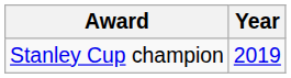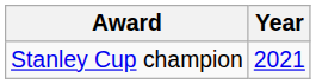 <table class="wikitable">
 <tr>
 <th>Award</th>
 <th>Year</th>
 </tr>
 <tr>
 <td><a href='#'>Stanley Cup</a> champion</td>
-<td><a href='#'>2019</a></td>
+<td><a href='#'>2021</a></td>
 </tr>
 </table>
